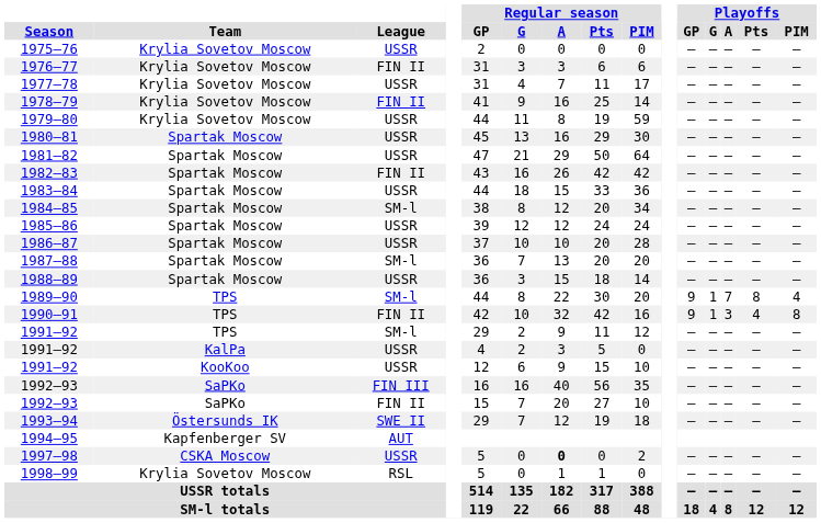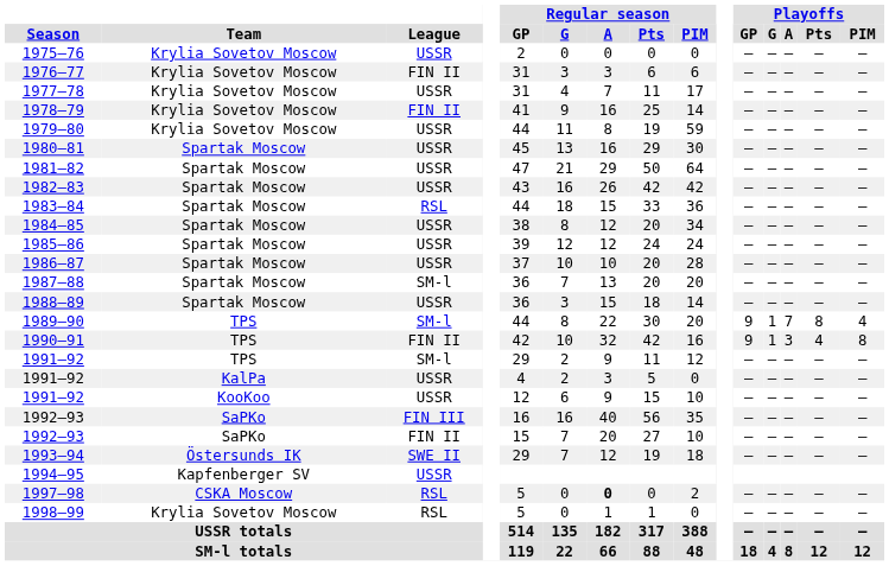 <table border="0" cellpadding="1" cellspacing="0" style="text-align:center; width:60em;">
 <tr style="background:#e0e0e0;">
 <th colspan="3"  bgcolor="#ffffff"> </th>
 <th rowspan="99" bgcolor="#ffffff"> </th>
 <th colspan="5"><a href='#'>Regular season</a></th>
 <th rowspan="99" bgcolor="#ffffff"> </th>
 <th colspan="5"><a href='#'>Playoffs</a></th>
 </tr>
 <tr style="background:#e0e0e0;">
 <th><a href='#'>Season</a></th>
 <th>Team</th>
 <th>League</th>
 <th>GP</th>
 <th><a href='#'>G</a></th>
 <th><a href='#'>A</a></th>
 <th><a href='#'>Pts</a></th>
 <th><a href='#'>PIM</a></th>
 <th>GP</th>
 <th>G</th>
 <th>A</th>
 <th>Pts</th>
 <th>PIM</th>
 </tr>
 <tr>
 <td><a href='#'>1975–76</a></td>
 <td><a href='#'>Krylia Sovetov Moscow</a></td>
 <td><a href='#'>USSR</a></td>
 <td>2</td>
 <td>0</td>
 <td>0</td>
 <td>0</td>
 <td>0</td>
 <td>—</td>
 <td>—</td>
 <td>—</td>
 <td>—</td>
 <td>—</td>
 </tr>
 <tr bgcolor="#f0f0f0">
 <td><a href='#'>1976–77</a></td>
 <td>Krylia Sovetov Moscow</td>
 <td>FIN II</td>
 <td>31</td>
 <td>3</td>
 <td>3</td>
 <td>6</td>
 <td>6</td>
 <td>—</td>
 <td>—</td>
 <td>—</td>
 <td>—</td>
 <td>—</td>
 </tr>
 <tr>
 <td><a href='#'>1977–78</a></td>
 <td>Krylia Sovetov Moscow</td>
 <td>USSR</td>
 <td>31</td>
 <td>4</td>
 <td>7</td>
 <td>11</td>
 <td>17</td>
 <td>—</td>
 <td>—</td>
 <td>—</td>
 <td>—</td>
 <td>—</td>
 </tr>
 <tr bgcolor="#f0f0f0">
 <td><a href='#'>1978–79</a></td>
 <td>Krylia Sovetov Moscow</td>
 <td><a href='#'>FIN II</a></td>
 <td>41</td>
 <td>9</td>
 <td>16</td>
 <td>25</td>
 <td>14</td>
 <td>—</td>
 <td>—</td>
 <td>—</td>
 <td>—</td>
 <td>—</td>
 </tr>
 <tr>
 <td><a href='#'>1979–80</a></td>
 <td>Krylia Sovetov Moscow</td>
 <td>USSR</td>
 <td>44</td>
 <td>11</td>
 <td>8</td>
 <td>19</td>
 <td>59</td>
 <td>—</td>
 <td>—</td>
 <td>—</td>
 <td>—</td>
 <td>—</td>
 </tr>
 <tr bgcolor="#f0f0f0">
 <td><a href='#'>1980–81</a></td>
 <td><a href='#'>Spartak Moscow</a></td>
 <td>USSR</td>
 <td>45</td>
 <td>13</td>
 <td>16</td>
 <td>29</td>
 <td>30</td>
 <td>—</td>
 <td>—</td>
 <td>—</td>
 <td>—</td>
 <td>—</td>
 </tr>
 <tr>
 <td><a href='#'>1981–82</a></td>
 <td>Spartak Moscow</td>
 <td>USSR</td>
 <td>47</td>
 <td>21</td>
 <td>29</td>
 <td>50</td>
 <td>64</td>
 <td>—</td>
 <td>—</td>
 <td>—</td>
 <td>—</td>
 <td>—</td>
 </tr>
 <tr bgcolor="#f0f0f0">
 <td><a href='#'>1982–83</a></td>
 <td>Spartak Moscow</td>
-<td>FIN II</td>
+<td>USSR</td>
 <td>43</td>
 <td>16</td>
 <td>26</td>
 <td>42</td>
 <td>42</td>
 <td>—</td>
 <td>—</td>
 <td>—</td>
 <td>—</td>
 <td>—</td>
 </tr>
 <tr>
 <td><a href='#'>1983–84</a></td>
 <td>Spartak Moscow</td>
-<td>USSR</td>
+<td><a href='#'>RSL</a></td>
 <td>44</td>
 <td>18</td>
 <td>15</td>
 <td>33</td>
 <td>36</td>
 <td>—</td>
 <td>—</td>
 <td>—</td>
 <td>—</td>
 <td>—</td>
 </tr>
 <tr bgcolor="#f0f0f0">
 <td><a href='#'>1984–85</a></td>
 <td>Spartak Moscow</td>
-<td>SM-l</td>
+<td>USSR</td>
 <td>38</td>
 <td>8</td>
 <td>12</td>
 <td>20</td>
 <td>34</td>
 <td>—</td>
 <td>—</td>
 <td>—</td>
 <td>—</td>
 <td>—</td>
 </tr>
 <tr>
 <td><a href='#'>1985–86</a></td>
 <td>Spartak Moscow</td>
 <td>USSR</td>
 <td>39</td>
 <td>12</td>
 <td>12</td>
 <td>24</td>
 <td>24</td>
 <td>—</td>
 <td>—</td>
 <td>—</td>
 <td>—</td>
 <td>—</td>
 </tr>
 <tr bgcolor="#f0f0f0">
 <td><a href='#'>1986–87</a></td>
 <td>Spartak Moscow</td>
 <td>USSR</td>
 <td>37</td>
 <td>10</td>
 <td>10</td>
 <td>20</td>
 <td>28</td>
 <td>—</td>
 <td>—</td>
 <td>—</td>
 <td>—</td>
 <td>—</td>
 </tr>
 <tr>
 <td><a href='#'>1987–88</a></td>
 <td>Spartak Moscow</td>
 <td>SM-l</td>
 <td>36</td>
 <td>7</td>
 <td>13</td>
 <td>20</td>
 <td>20</td>
 <td>—</td>
 <td>—</td>
 <td>—</td>
 <td>—</td>
 <td>—</td>
 </tr>
 <tr bgcolor="#f0f0f0">
 <td><a href='#'>1988–89</a></td>
 <td>Spartak Moscow</td>
 <td>USSR</td>
 <td>36</td>
 <td>3</td>
 <td>15</td>
 <td>18</td>
 <td>14</td>
 <td>—</td>
 <td>—</td>
 <td>—</td>
 <td>—</td>
 <td>—</td>
 </tr>
 <tr>
 <td><a href='#'>1989–90</a></td>
 <td><a href='#'>TPS</a></td>
 <td><a href='#'>SM-l</a></td>
 <td>44</td>
 <td>8</td>
 <td>22</td>
 <td>30</td>
 <td>20</td>
 <td>9</td>
 <td>1</td>
 <td>7</td>
 <td>8</td>
 <td>4</td>
 </tr>
 <tr bgcolor="#f0f0f0">
 <td><a href='#'>1990–91</a></td>
 <td>TPS</td>
 <td>FIN II</td>
 <td>42</td>
 <td>10</td>
 <td>32</td>
 <td>42</td>
 <td>16</td>
 <td>9</td>
 <td>1</td>
 <td>3</td>
 <td>4</td>
 <td>8</td>
 </tr>
 <tr>
 <td><a href='#'>1991–92</a></td>
 <td>TPS</td>
 <td>SM-l</td>
 <td>29</td>
 <td>2</td>
 <td>9</td>
 <td>11</td>
 <td>12</td>
 <td>—</td>
 <td>—</td>
 <td>—</td>
 <td>—</td>
 <td>—</td>
 </tr>
 <tr bgcolor="#f0f0f0">
 <td>1991–92</td>
 <td><a href='#'>KalPa</a></td>
 <td>USSR</td>
 <td>4</td>
 <td>2</td>
 <td>3</td>
 <td>5</td>
 <td>0</td>
 <td>—</td>
 <td>—</td>
 <td>—</td>
 <td>—</td>
 <td>—</td>
 </tr>
 <tr>
 <td><a href='#'>1991–92</a></td>
 <td><a href='#'>KooKoo</a></td>
 <td>USSR</td>
 <td>12</td>
 <td>6</td>
 <td>9</td>
 <td>15</td>
 <td>10</td>
 <td>—</td>
 <td>—</td>
 <td>—</td>
 <td>—</td>
 <td>—</td>
 </tr>
 <tr bgcolor="#f0f0f0">
 <td>1992–93</td>
 <td><a href='#'>SaPKo</a></td>
 <td><a href='#'>FIN III</a></td>
 <td>16</td>
 <td>16</td>
 <td>40</td>
 <td>56</td>
 <td>35</td>
 <td>—</td>
 <td>—</td>
 <td>—</td>
 <td>—</td>
 <td>—</td>
 </tr>
 <tr>
 <td><a href='#'>1992–93</a></td>
 <td>SaPKo</td>
 <td>FIN II</td>
 <td>15</td>
 <td>7</td>
 <td>20</td>
 <td>27</td>
 <td>10</td>
 <td>—</td>
 <td>—</td>
 <td>—</td>
 <td>—</td>
 <td>—</td>
 </tr>
 <tr bgcolor="#f0f0f0">
 <td><a href='#'>1993–94</a></td>
 <td><a href='#'>Östersunds IK</a></td>
 <td><a href='#'>SWE II</a></td>
 <td>29</td>
 <td>7</td>
 <td>12</td>
 <td>19</td>
 <td>18</td>
 <td>—</td>
 <td>—</td>
 <td>—</td>
 <td>—</td>
 <td>—</td>
 </tr>
 <tr>
 <td><a href='#'>1994–95</a></td>
 <td>Kapfenberger SV</td>
-<td><a href='#'>AUT</a></td>
+<td><a href='#'>USSR</a></td>
 <td></td>
 <td></td>
 <td></td>
 <td></td>
 <td></td>
 <td></td>
 <td></td>
 <td></td>
 <td></td>
 <td></td>
 </tr>
 <tr bgcolor="#f0f0f0">
 <td><a href='#'>1997–98</a></td>
 <td><a href='#'>CSKA Moscow</a></td>
-<td><a href='#'>USSR</a></td>
+<td><a href='#'>RSL</a></td>
 <td>5</td>
 <td>0</td>
 <td><strong>0</strong></td>
 <td>0</td>
 <td>2</td>
 <td>—</td>
 <td>—</td>
 <td>—</td>
 <td>—</td>
 <td>—</td>
 </tr>
 <tr>
 <td><a href='#'>1998–99</a></td>
 <td>Krylia Sovetov Moscow</td>
 <td>RSL</td>
 <td>5</td>
 <td>0</td>
 <td>1</td>
 <td>1</td>
 <td>0</td>
 <td>—</td>
 <td>—</td>
 <td>—</td>
 <td>—</td>
 <td>—</td>
 </tr>
 <tr bgcolor="#e0e0e0">
 <th colspan="3">USSR totals</th>
 <th>514</th>
 <th>135</th>
 <th>182</th>
 <th>317</th>
 <th>388</th>
 <th>—</th>
 <th>—</th>
 <th>—</th>
 <th>—</th>
 <th>—</th>
 </tr>
 <tr bgcolor="#e0e0e0">
 <th colspan="3">SM-l totals</th>
 <th>119</th>
 <th>22</th>
 <th>66</th>
 <th>88</th>
 <th>48</th>
 <th>18</th>
 <th>4</th>
 <th>8</th>
 <th>12</th>
 <th>12</th>
 </tr>
 </table>
